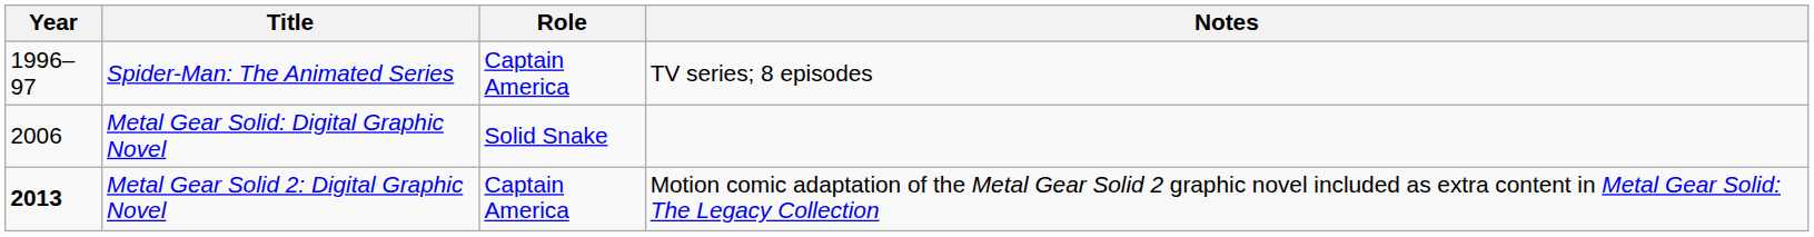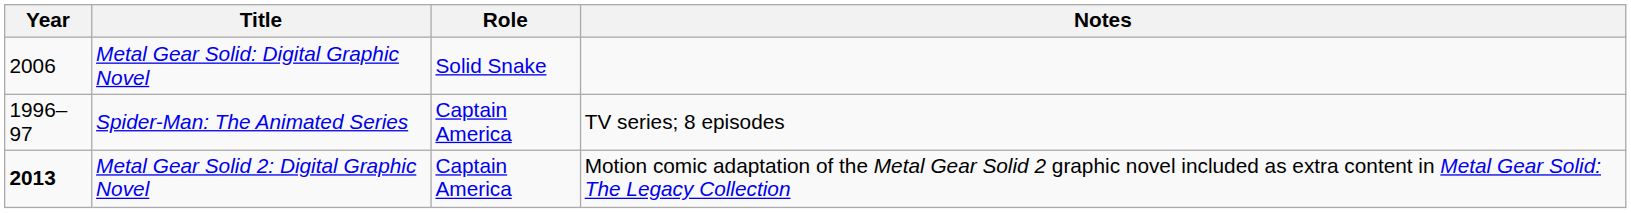 <table class="wikitable sortable">
 <tr>
 <th>Year</th>
 <th>Title</th>
 <th>Role</th>
 <th class="unsortable">Notes</th>
 </tr>
 <tr>
+<td>2006</td>
+<td><em><a href='#'>Metal Gear Solid: Digital Graphic Novel</a></em></td>
+<td><a href='#'>Solid Snake</a></td>
+<td></td>
+</tr>
+<tr>
 <td>1996–97</td>
 <td><em><a href='#'>Spider-Man: The Animated Series</a></em></td>
 <td><a href='#'>Captain America</a></td>
 <td>TV series; 8 episodes</td>
-</tr>
-<tr>
-<td>2006</td>
-<td><em><a href='#'>Metal Gear Solid: Digital Graphic Novel</a></em></td>
-<td><a href='#'>Solid Snake</a></td>
-<td></td>
 </tr>
 <tr>
 <td><strong>2013</strong></td>
 <td><em><a href='#'>Metal Gear Solid 2: Digital Graphic Novel</a></em></td>
 <td><a href='#'>Captain America</a></td>
 <td>Motion comic adaptation of the <em>Metal Gear Solid 2</em> graphic novel included as extra content in <em><a href='#'>Metal Gear Solid: The Legacy Collection</a></em></td>
 </tr>
 </table>
